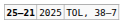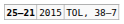 <table class="wikitable" style="text-align:center">
 <tr>
 </tr>
 <tr>
 <td><strong>25–21</strong></td>
-<td>2025</td>
+<td>2015</td>
 <td>TOL, 38–7</td>
 </tr>
 </table>
